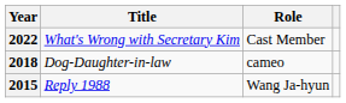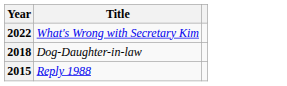 <table class="wikitable  plainrowheaders">
 <tr>
 <th scope="col">Year</th>
 <th scope="col">Title</th>
-<th scope="col">Role</th>
 <th scope="col" class="unsortable"></th>
 </tr>
 <tr>
 <th scope="row">2022</th>
 <td><em><a href='#'>What's Wrong with Secretary Kim</a></em></td>
-<td>Cast Member</td>
 <td></td>
 </tr>
 <tr>
 <th>2018</th>
 <td><em>Dog-Daughter-in-law</em></td>
-<td>cameo</td>
 <td></td>
 </tr>
 <tr>
 <th>2015</th>
 <td><em><a href='#'>Reply 1988</a></em></td>
-<td>Wang Ja-hyun</td>
 <td></td>
 </tr>
 </table>
